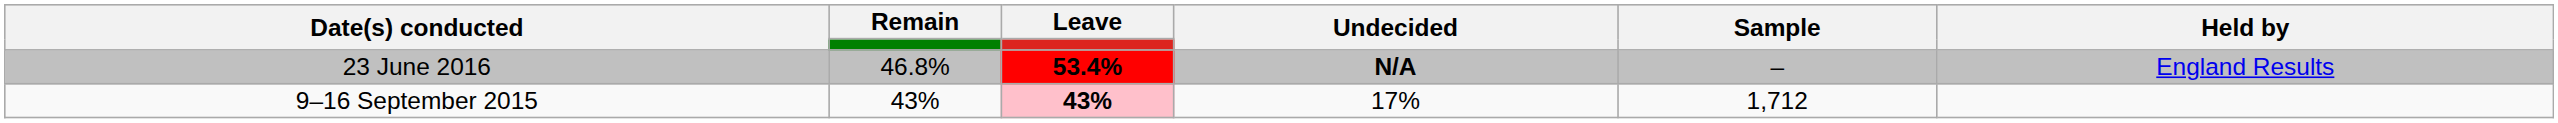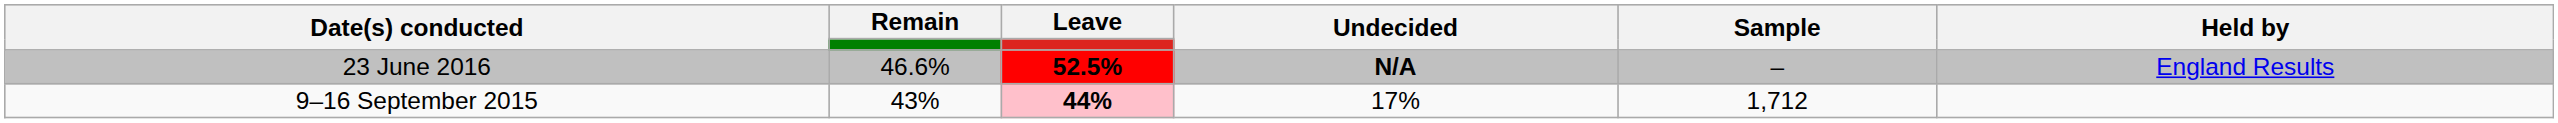 <table class="wikitable sortable collapsible" style="text-align:center; font-size:95%; line-height:14px; width:100%">
 <tr>
 <th rowspan="2">Date(s) conducted</th>
 <th>Remain</th>
 <th>Leave</th>
 <th rowspan="2">Undecided</th>
 <th rowspan="2">Sample</th>
 <th rowspan="2">Held by</th>
 </tr>
 <tr>
 <th style="background:green; color:white; width:100px;"></th>
 <th style="background:#dc241f; color:white; width:100px;"></th>
 </tr>
 <tr style="background:silver;">
 <td>23 June 2016</td>
-<td>46.8%</td>
-<td style="background:red"><strong>53.4%</strong></td>
+<td>46.6%</td>
+<td style="background:red"><strong>52.5%</strong></td>
 <td><strong>N/A</strong></td>
 <td>–</td>
 <td><a href='#'>England Results</a></td>
 </tr>
 <tr>
 <td>9–16 September 2015</td>
 <td>43%</td>
-<td style="background:pink"><strong>43%</strong></td>
+<td style="background:pink"><strong>44%</strong></td>
 <td>17%</td>
 <td>1,712</td>
 <td></td>
 </tr>
 </table>
